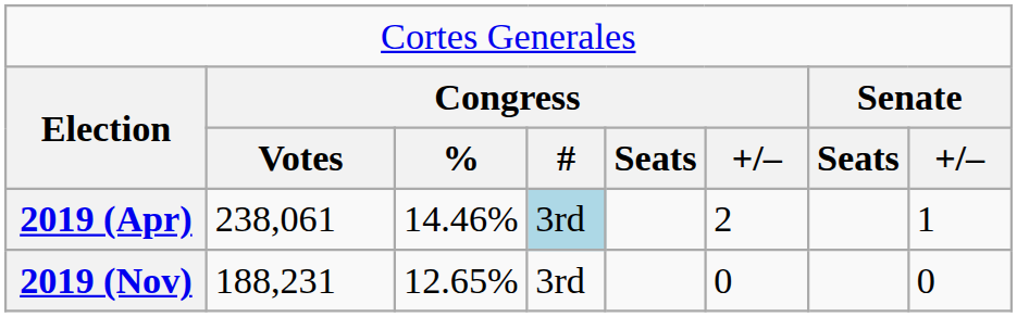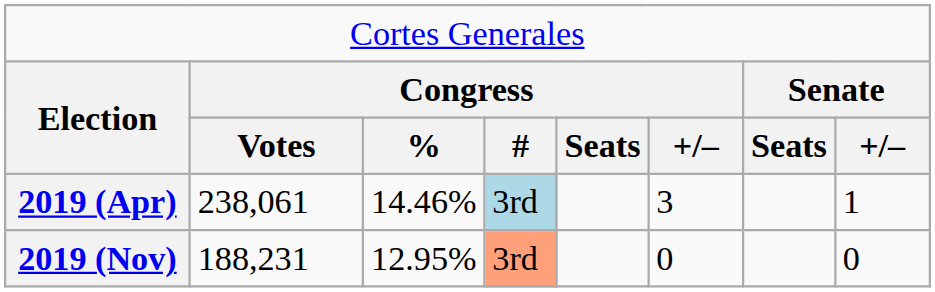 <table class="wikitable" style="font-size:95%; text-align:left;">
 <tr>
 <td colspan="8" align="center"><a href='#'>Cortes Generales</a></td>
 </tr>
 <tr>
 <th rowspan="2" width="75">Election</th>
 <th colspan="5">Congress</th>
 <th colspan="2">Senate</th>
 </tr>
 <tr>
 <th width="70">Votes</th>
 <th width="35">%</th>
 <th width="25">#</th>
 <th>Seats</th>
 <th width="35">+/–</th>
 <th>Seats</th>
 <th width="35">+/–</th>
 </tr>
 <tr>
 <th><a href='#'>2019 (Apr)</a></th>
 <td>238,061</td>
 <td>14.46%</td>
 <td style="background: lightblue;">3rd</td>
 <td></td>
-<td>2</td>
+<td>3</td>
 <td></td>
 <td>1</td>
 </tr>
 <tr>
 <th><a href='#'>2019 (Nov)</a></th>
 <td>188,231</td>
-<td>12.65%</td>
-<td>3rd</td>
+<td>12.95%</td>
+<td style="background: lightsalmon;">3rd</td>
 <td></td>
 <td>0</td>
 <td></td>
 <td>0</td>
 </tr>
 </table>
